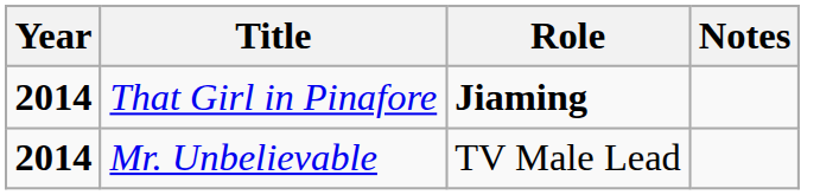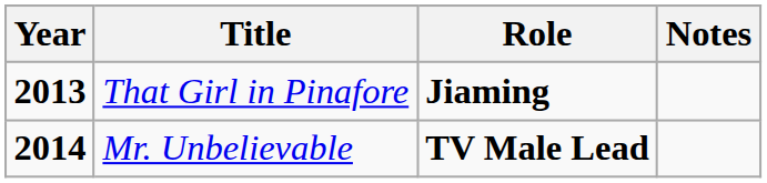 <table class="wikitable">
 <tr>
 <th>Year</th>
 <th>Title</th>
 <th>Role</th>
 <th>Notes</th>
 </tr>
 <tr>
-<td><strong>2014</strong></td>
+<td><strong>2013</strong></td>
 <td><em><a href='#'>That Girl in Pinafore</a></em></td>
 <td><strong>Jiaming</strong></td>
 <td></td>
 </tr>
 <tr>
 <td><strong>2014</strong></td>
 <td><em><a href='#'>Mr. Unbelievable</a></em></td>
-<td>TV Male Lead</td>
+<td><strong>TV Male Lead</strong></td>
 <td></td>
 </tr>
 </table>
